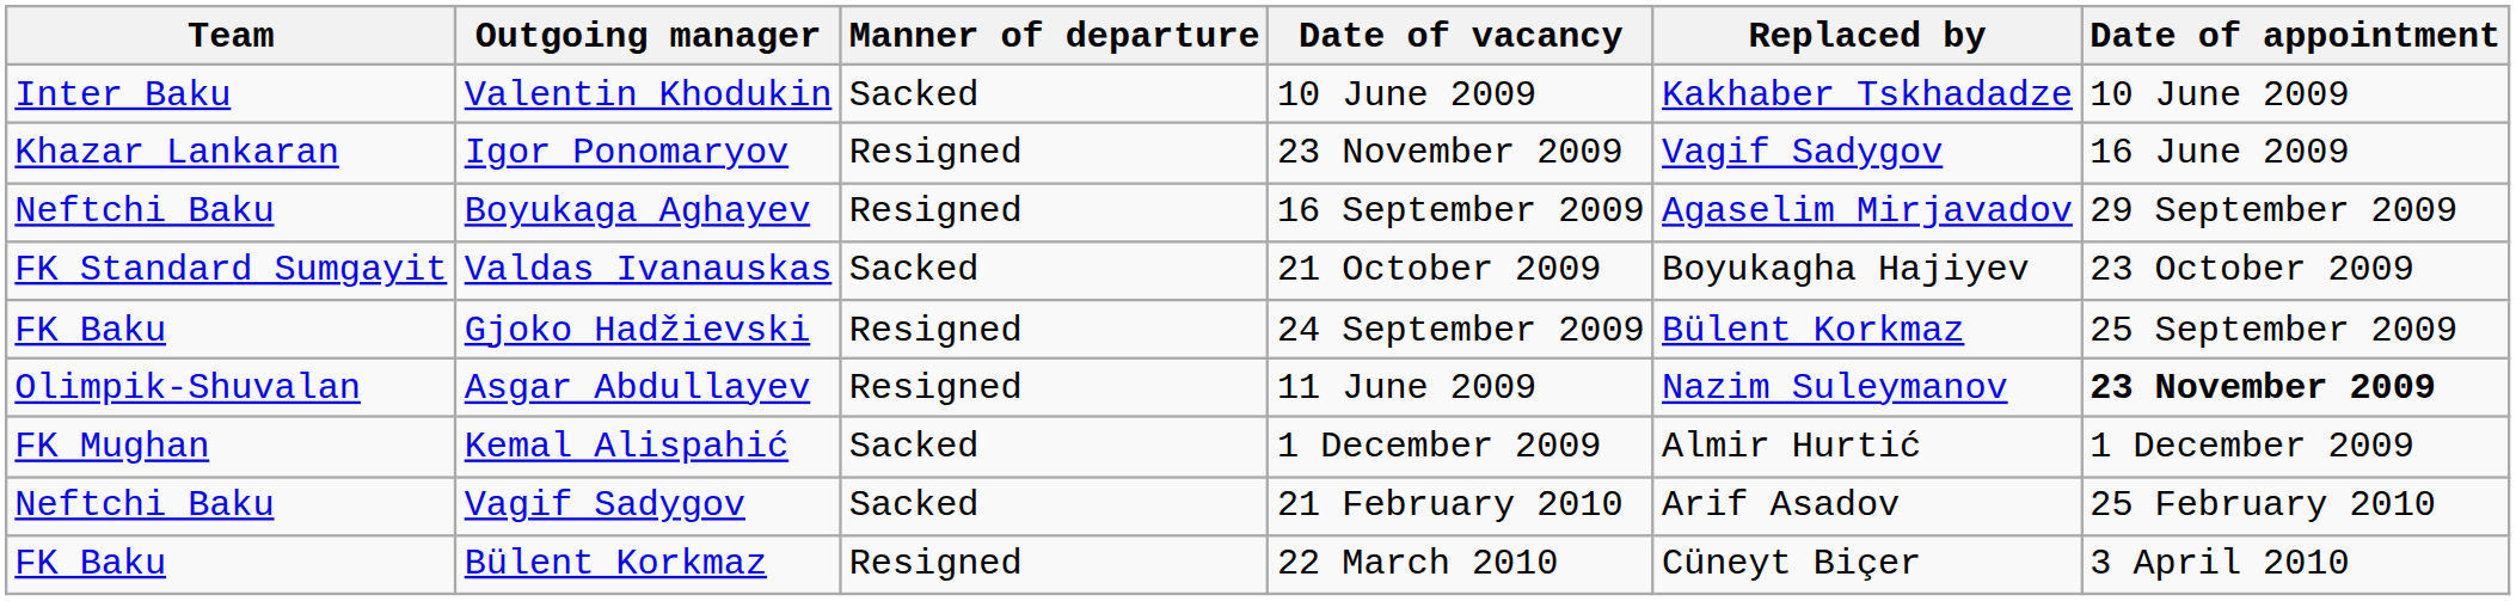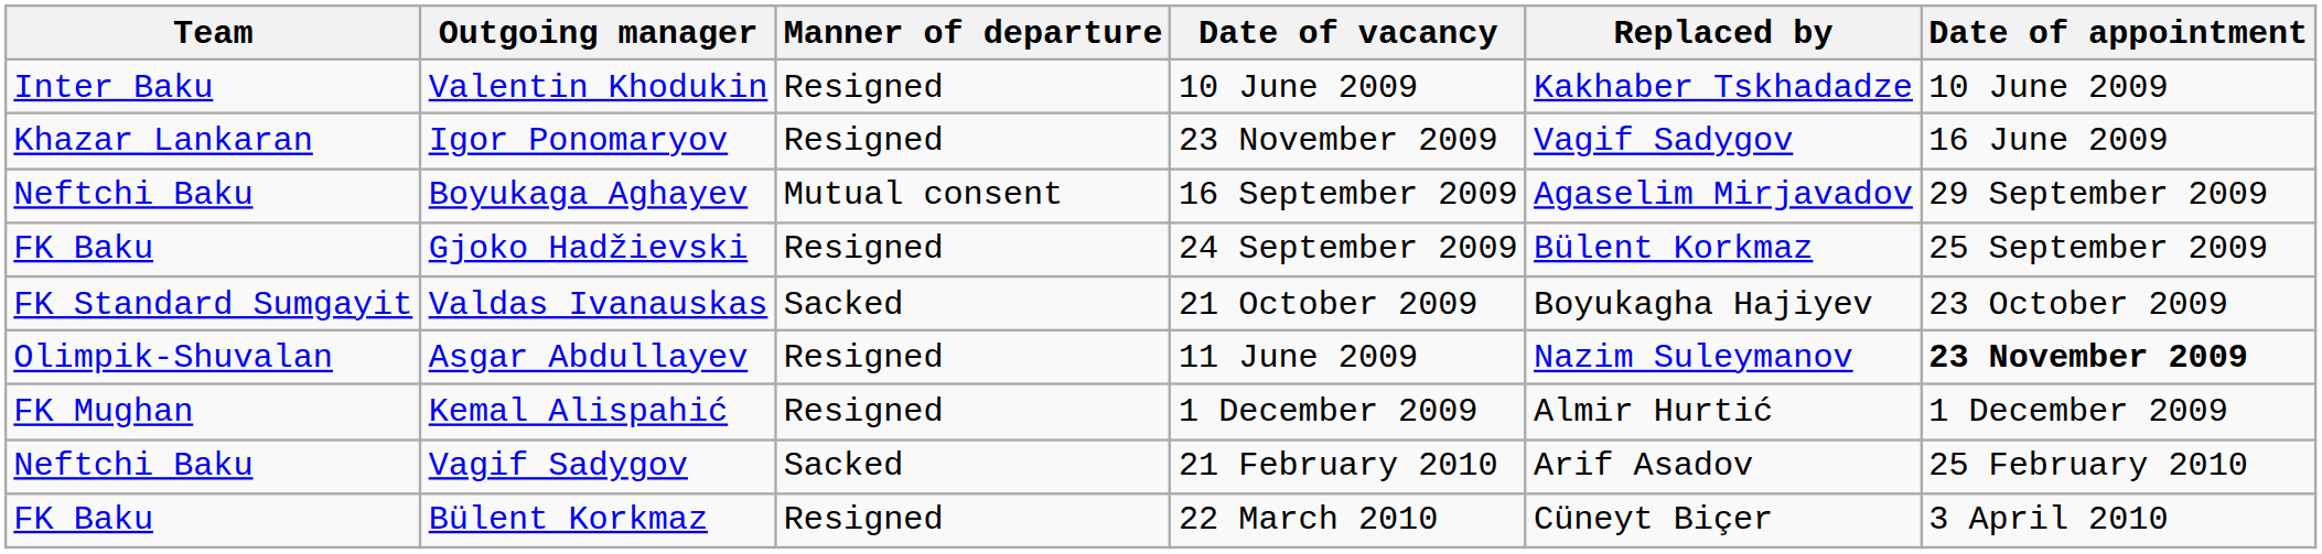 <table class="wikitable">
 <tr>
 <th>Team</th>
 <th>Outgoing manager</th>
 <th>Manner of departure</th>
 <th>Date of vacancy</th>
 <th>Replaced by</th>
 <th>Date of appointment</th>
 </tr>
 <tr>
 <td><a href='#'>Inter Baku</a></td>
 <td><a href='#'>Valentin Khodukin</a></td>
-<td>Sacked</td>
+<td>Resigned</td>
 <td>10 June 2009</td>
 <td><a href='#'>Kakhaber Tskhadadze</a></td>
 <td>10 June 2009</td>
 </tr>
 <tr>
 <td><a href='#'>Khazar Lankaran</a></td>
 <td><a href='#'>Igor Ponomaryov</a></td>
 <td>Resigned</td>
 <td>23 November 2009</td>
 <td><a href='#'>Vagif Sadygov</a></td>
 <td>16 June 2009</td>
 </tr>
 <tr>
 <td><a href='#'>Neftchi Baku</a></td>
 <td><a href='#'>Boyukaga Aghayev</a></td>
-<td>Resigned</td>
+<td>Mutual consent</td>
 <td>16 September 2009</td>
 <td><a href='#'>Agaselim Mirjavadov</a></td>
 <td>29 September 2009</td>
+</tr>
+<tr>
+<td><a href='#'>FK Baku</a></td>
+<td><a href='#'>Gjoko Hadžievski</a></td>
+<td>Resigned</td>
+<td>24 September 2009</td>
+<td><a href='#'>Bülent Korkmaz</a></td>
+<td>25 September 2009</td>
 </tr>
 <tr>
 <td><a href='#'>FK Standard Sumgayit</a></td>
 <td><a href='#'>Valdas Ivanauskas</a></td>
 <td>Sacked</td>
 <td>21 October 2009</td>
 <td>Boyukagha Hajiyev</td>
 <td>23 October 2009</td>
-</tr>
-<tr>
-<td><a href='#'>FK Baku</a></td>
-<td><a href='#'>Gjoko Hadžievski</a></td>
-<td>Resigned</td>
-<td>24 September 2009</td>
-<td><a href='#'>Bülent Korkmaz</a></td>
-<td>25 September 2009</td>
 </tr>
 <tr>
 <td><a href='#'>Olimpik-Shuvalan</a></td>
 <td><a href='#'>Asgar Abdullayev</a></td>
 <td>Resigned</td>
 <td>11 June 2009</td>
 <td><a href='#'>Nazim Suleymanov</a></td>
 <td><strong>23 November 2009</strong></td>
 </tr>
 <tr>
 <td><a href='#'>FK Mughan</a></td>
 <td><a href='#'>Kemal Alispahić</a></td>
-<td>Sacked</td>
+<td>Resigned</td>
 <td>1 December 2009</td>
 <td>Almir Hurtić</td>
 <td>1 December 2009</td>
 </tr>
 <tr>
 <td><a href='#'>Neftchi Baku</a></td>
 <td><a href='#'>Vagif Sadygov</a></td>
 <td>Sacked</td>
 <td>21 February 2010</td>
 <td>Arif Asadov</td>
 <td>25 February 2010</td>
 </tr>
 <tr>
 <td><a href='#'>FK Baku</a></td>
 <td><a href='#'>Bülent Korkmaz</a></td>
 <td>Resigned</td>
 <td>22 March 2010</td>
 <td>Cüneyt Biçer</td>
 <td>3 April 2010</td>
 </tr>
 </table>
